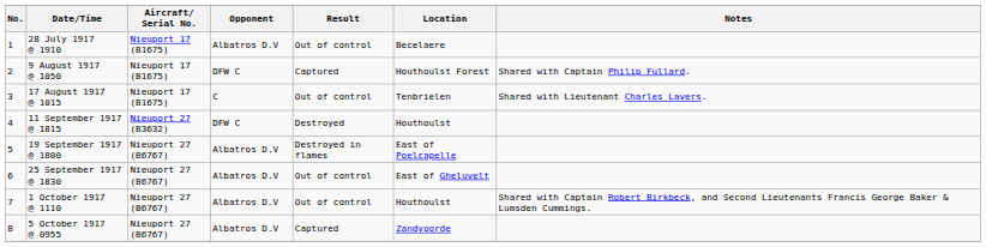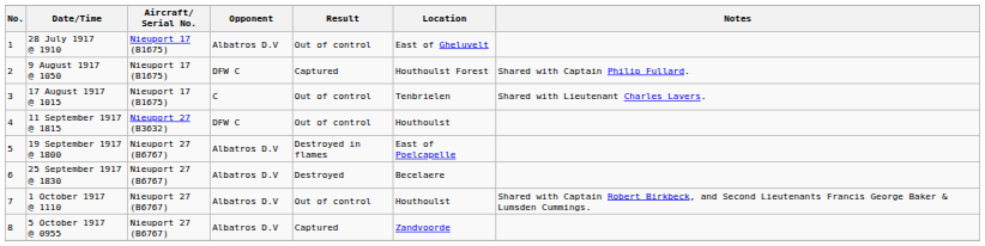 <table class="wikitable" style="font-size:90%;">
 <tr>
 </tr>
 <tr>
 <th>No.</th>
 <th width="125">Date/Time</th>
 <th width="100">Aircraft/<br>Serial No.</th>
 <th width="100">Opponent</th>
 <th>Result</th>
 <th>Location</th>
 <th>Notes</th>
 </tr>
 <tr>
 <td>1</td>
 <td>28 July 1917<br>@ 1910</td>
 <td><a href='#'>Nieuport 17</a><br>(B1675)</td>
 <td>Albatros D.V</td>
 <td>Out of control</td>
-<td>Becelaere</td>
+<td>East of <a href='#'>Gheluvelt</a></td>
 <td></td>
 </tr>
 <tr>
 <td>2</td>
 <td>9 August 1917<br>@ 1050</td>
 <td>Nieuport 17<br>(B1675)</td>
 <td>DFW C</td>
 <td>Captured</td>
 <td>Houthoulst Forest</td>
 <td>Shared with Captain <a href='#'>Philip Fullard</a>.</td>
 </tr>
 <tr>
 <td>3</td>
 <td>17 August 1917<br>@ 1015</td>
 <td>Nieuport 17<br>(B1675)</td>
 <td>C</td>
 <td>Out of control</td>
 <td>Tenbrielen</td>
 <td>Shared with Lieutenant <a href='#'>Charles Lavers</a>.</td>
 </tr>
 <tr>
 <td>4</td>
 <td>11 September 1917<br>@ 1815</td>
 <td><a href='#'>Nieuport 27</a><br>(B3632)</td>
 <td>DFW C</td>
-<td>Destroyed</td>
+<td>Out of control</td>
 <td>Houthoulst</td>
 <td></td>
 </tr>
 <tr>
 <td>5</td>
 <td>19 September 1917<br>@ 1800</td>
 <td>Nieuport 27<br>(B6767)</td>
 <td>Albatros D.V</td>
 <td>Destroyed in flames</td>
 <td>East of <a href='#'>Poelcapelle</a></td>
 <td></td>
 </tr>
 <tr>
 <td>6</td>
 <td>25 September 1917<br>@ 1830</td>
 <td>Nieuport 27<br>(B6767)</td>
 <td>Albatros D.V</td>
-<td>Out of control</td>
-<td>East of <a href='#'>Gheluvelt</a></td>
+<td>Destroyed</td>
+<td>Becelaere</td>
 <td></td>
 </tr>
 <tr>
 <td>7</td>
 <td>1 October 1917<br>@ 1110</td>
 <td>Nieuport 27<br>(B6767)</td>
 <td>Albatros D.V</td>
 <td>Out of control</td>
 <td>Houthoulst</td>
 <td>Shared with Captain <a href='#'>Robert Birkbeck</a>, and Second Lieutenants Francis George Baker & Lumsden Cummings.</td>
 </tr>
 <tr>
 <td>8</td>
 <td>5 October 1917<br>@ 0955</td>
 <td>Nieuport 27<br>(B6767)</td>
 <td>Albatros D.V</td>
 <td>Captured</td>
 <td><a href='#'>Zandvoorde</a></td>
 <td></td>
 </tr>
 <tr>
 </tr>
 </table>
